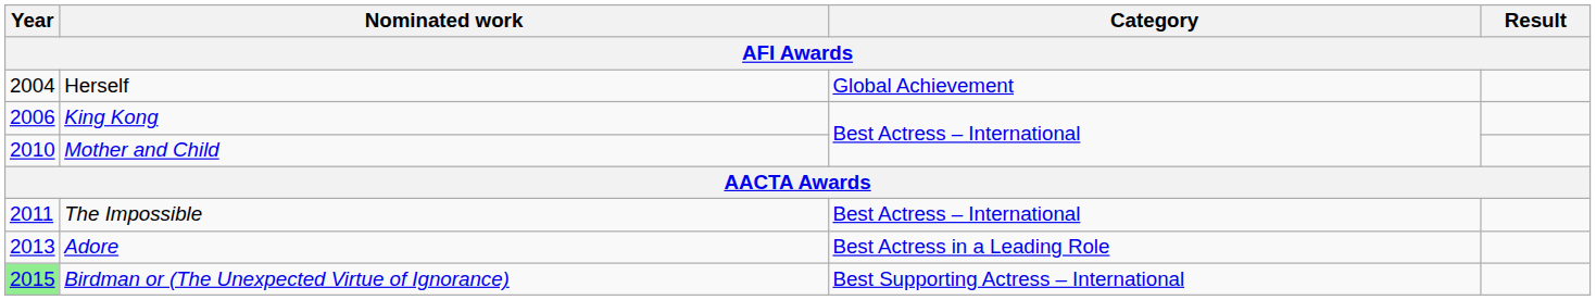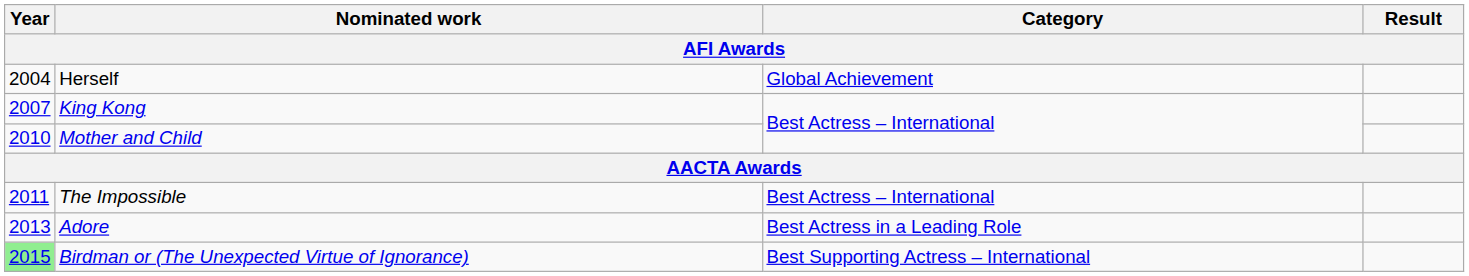 <table class=wikitable>
 <tr>
 <th scope="col" style="width:1em;">Year</th>
 <th scope="col" style="width:39em;">Nominated work</th>
 <th scope="col" style="width:33em;">Category</th>
 <th scope="col" style="width:5em;">Result</th>
 </tr>
 <tr>
 <th colspan="4"><a href='#'>AFI Awards</a></th>
 </tr>
 <tr>
 <td>2004</td>
 <td>Herself</td>
 <td><a href='#'>Global Achievement</a></td>
 <td></td>
 </tr>
 <tr>
-<td><a href='#'>2006</a></td>
+<td><a href='#'>2007</a></td>
 <td><em><a href='#'>King Kong</a></em></td>
 <td rowspan="2"><a href='#'>Best Actress – International</a></td>
 <td></td>
 </tr>
 <tr>
 <td><a href='#'>2010</a></td>
 <td><em><a href='#'>Mother and Child</a></em></td>
 <td></td>
 </tr>
 <tr>
 <th colspan="4"><a href='#'>AACTA Awards</a></th>
 </tr>
 <tr>
 <td><a href='#'>2011</a></td>
 <td><em>The Impossible</em></td>
 <td><a href='#'>Best Actress – International</a></td>
 <td></td>
 </tr>
 <tr>
 <td><a href='#'>2013</a></td>
 <td><em><a href='#'>Adore</a></em></td>
 <td><a href='#'>Best Actress in a Leading Role</a></td>
 <td></td>
 </tr>
 <tr>
 <td style="background: lightgreen;"><a href='#'>2015</a></td>
 <td><em><a href='#'>Birdman or (The Unexpected Virtue of Ignorance)</a></em></td>
 <td><a href='#'>Best Supporting Actress – International</a></td>
 <td></td>
 </tr>
 </table>
